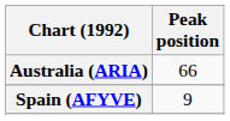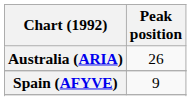 <table class="wikitable sortable plainrowheaders" style="text-align:center">
 <tr>
 <th scope="col">Chart (1992)</th>
 <th scope="col">Peak<br>position</th>
 </tr>
 <tr>
 <th scope="row">Australia (<a href='#'>ARIA</a>)</th>
-<td>66</td>
+<td>26</td>
 </tr>
 <tr>
 </tr>
 <tr>
 </tr>
 <tr>
 </tr>
 <tr>
 </tr>
 <tr>
 </tr>
 <tr>
 <th scope="row">Spain (<a href='#'>AFYVE</a>)</th>
 <td>9</td>
 </tr>
 <tr>
 </tr>
 <tr>
 </tr>
 <tr>
 </tr>
 </table>
